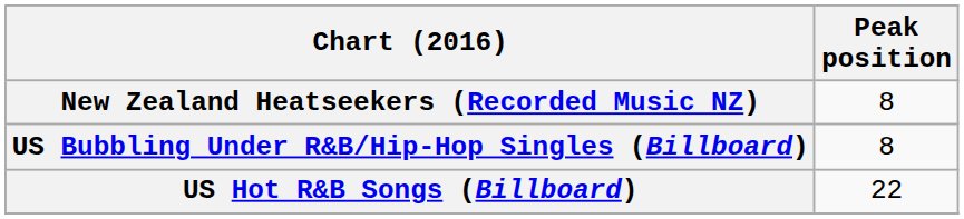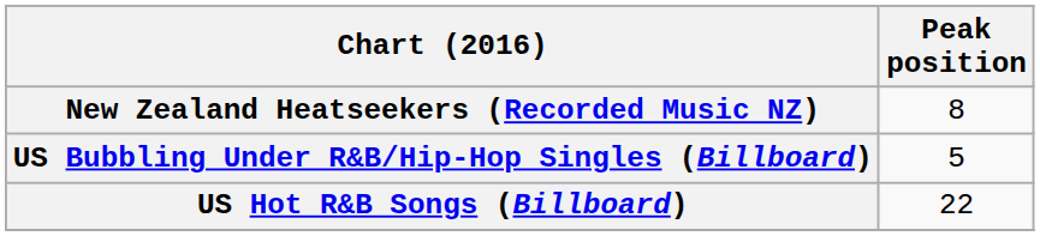 <table class="wikitable sortable plainrowheaders" style="text-align:center">
 <tr>
 <th scope="col">Chart (2016)</th>
 <th scope="col">Peak<br> position</th>
 </tr>
 <tr>
 <th scope="row">New Zealand Heatseekers (<a href='#'>Recorded Music NZ</a>)</th>
 <td>8</td>
 </tr>
 <tr>
 <th scope="row">US <a href='#'>Bubbling Under R&B/Hip-Hop Singles</a> (<em><a href='#'>Billboard</a></em>)</th>
-<td>8</td>
+<td>5</td>
 </tr>
 <tr>
 <th scope="row">US <a href='#'>Hot R&B Songs</a> (<em><a href='#'>Billboard</a></em>)</th>
 <td>22</td>
 </tr>
 <tr>
 </tr>
 <tr>
 </tr>
 </table>
